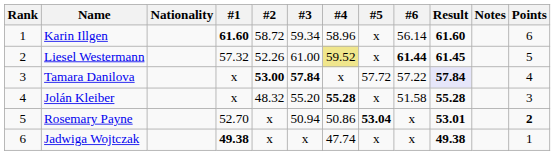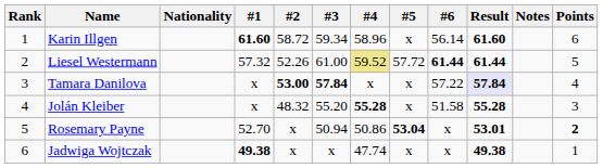 <table class="wikitable sortable" style="text-align:center">
 <tr>
 <th>Rank</th>
 <th>Name</th>
 <th>Nationality</th>
 <th>#1</th>
 <th>#2</th>
 <th>#3</th>
 <th>#4</th>
 <th>#5</th>
 <th>#6</th>
 <th>Result</th>
 <th>Notes</th>
 <th>Points</th>
 </tr>
 <tr>
 <td>1</td>
 <td align=left><a href='#'>Karin Illgen</a></td>
 <td align=left></td>
 <td><strong>61.60</strong></td>
 <td>58.72</td>
 <td>59.34</td>
 <td>58.96</td>
 <td>x</td>
 <td>56.14</td>
 <td><strong>61.60</strong></td>
 <td></td>
 <td>6</td>
 </tr>
 <tr>
 <td>2</td>
 <td align=left><a href='#'>Liesel Westermann</a></td>
 <td align=left></td>
 <td>57.32</td>
 <td>52.26</td>
 <td>61.00</td>
 <td style="background: khaki;">59.52</td>
-<td>x</td>
+<td>57.72</td>
 <td><strong>61.44</strong></td>
-<td><strong>61.45</strong></td>
+<td><strong>61.44</strong></td>
 <td></td>
 <td>5</td>
 </tr>
 <tr>
 <td>3</td>
 <td align=left><a href='#'>Tamara Danilova</a></td>
 <td align=left></td>
 <td>x</td>
 <td><strong>53.00</strong></td>
 <td><strong>57.84</strong></td>
 <td>x</td>
-<td>57.72</td>
+<td>x</td>
 <td>57.22</td>
 <td style="background: lavender;"><strong>57.84</strong></td>
 <td></td>
 <td>4</td>
 </tr>
 <tr>
 <td>4</td>
 <td align=left><a href='#'>Jolán Kleiber</a></td>
 <td align=left></td>
 <td>x</td>
 <td>48.32</td>
 <td>55.20</td>
 <td><strong>55.28</strong></td>
 <td>x</td>
 <td>51.58</td>
 <td><strong>55.28</strong></td>
 <td></td>
 <td>3</td>
 </tr>
 <tr>
 <td>5</td>
 <td align=left><a href='#'>Rosemary Payne</a></td>
 <td align=left></td>
 <td>52.70</td>
 <td>x</td>
 <td>50.94</td>
 <td>50.86</td>
 <td><strong>53.04</strong></td>
 <td>x</td>
 <td><strong>53.01</strong></td>
 <td></td>
 <td><strong>2</strong></td>
 </tr>
 <tr>
 <td>6</td>
 <td align=left><a href='#'>Jadwiga Wojtczak</a></td>
 <td align=left></td>
 <td><strong>49.38</strong></td>
 <td>x</td>
 <td>x</td>
 <td>47.74</td>
 <td>x</td>
 <td>x</td>
 <td><strong>49.38</strong></td>
 <td></td>
 <td>1</td>
 </tr>
 </table>
